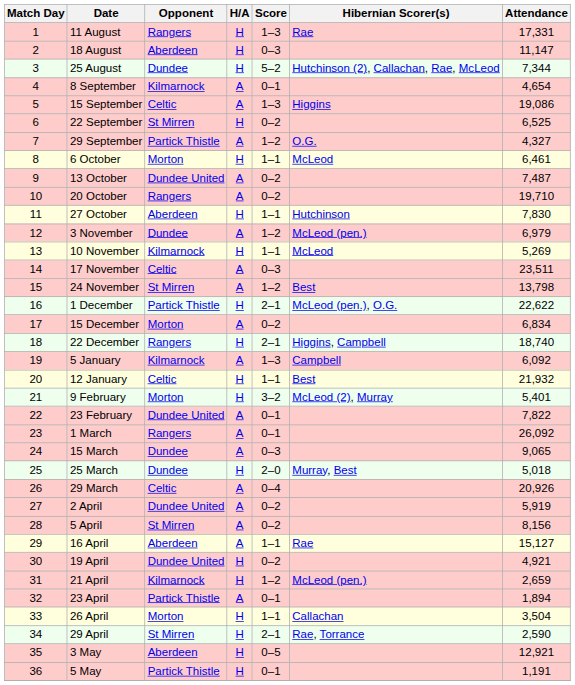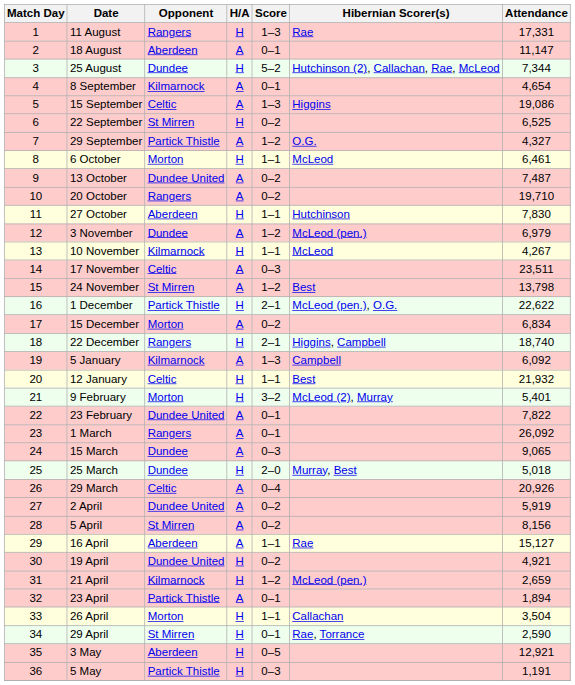 <table class="wikitable" style="text-align:center">
 <tr>
 <th>Match Day</th>
 <th>Date</th>
 <th>Opponent</th>
 <th>H/A</th>
 <th>Score</th>
 <th>Hibernian Scorer(s)</th>
 <th>Attendance</th>
 </tr>
 <tr bgcolor=#FFCCCC>
 <td>1</td>
 <td align=left>11 August</td>
 <td align=left><a href='#'>Rangers</a></td>
 <td><a href='#'>H</a></td>
 <td>1–3</td>
 <td align=left><a href='#'>Rae</a></td>
 <td>17,331</td>
 </tr>
 <tr bgcolor=#FFCCCC>
 <td>2</td>
 <td align=left>18 August</td>
 <td align=left><a href='#'>Aberdeen</a></td>
-<td><a href='#'>H</a></td>
-<td>0–3</td>
+<td><a href='#'>A</a></td>
+<td>0–1</td>
 <td align=left></td>
 <td>11,147</td>
 </tr>
 <tr bgcolor=#EEFFEE>
 <td>3</td>
 <td align=left>25 August</td>
 <td align=left><a href='#'>Dundee</a></td>
 <td><a href='#'>H</a></td>
 <td>5–2</td>
 <td align=left><a href='#'>Hutchinson (2)</a>, <a href='#'>Callachan</a>, <a href='#'>Rae</a>, <a href='#'>McLeod</a></td>
 <td>7,344</td>
 </tr>
 <tr bgcolor=#FFCCCC>
 <td>4</td>
 <td align=left>8 September</td>
 <td align=left><a href='#'>Kilmarnock</a></td>
 <td><a href='#'>A</a></td>
 <td>0–1</td>
 <td align=left></td>
 <td>4,654</td>
 </tr>
 <tr bgcolor=#FFCCCC>
 <td>5</td>
 <td align=left>15 September</td>
 <td align=left><a href='#'>Celtic</a></td>
 <td><a href='#'>A</a></td>
 <td>1–3</td>
 <td align=left><a href='#'>Higgins</a></td>
 <td>19,086</td>
 </tr>
 <tr bgcolor=#FFCCCC>
 <td>6</td>
 <td align=left>22 September</td>
 <td align=left><a href='#'>St Mirren</a></td>
 <td><a href='#'>H</a></td>
 <td>0–2</td>
 <td align=left></td>
 <td>6,525</td>
 </tr>
 <tr bgcolor=#FFCCCC>
 <td>7</td>
 <td align=left>29 September</td>
 <td align=left><a href='#'>Partick Thistle</a></td>
 <td><a href='#'>A</a></td>
 <td>1–2</td>
 <td align=left><a href='#'>O.G.</a></td>
 <td>4,327</td>
 </tr>
 <tr bgcolor=#FFFFDD>
 <td>8</td>
 <td align=left>6 October</td>
 <td align=left><a href='#'>Morton</a></td>
 <td><a href='#'>H</a></td>
 <td>1–1</td>
 <td align=left><a href='#'>McLeod</a></td>
 <td>6,461</td>
 </tr>
 <tr bgcolor=#FFCCCC>
 <td>9</td>
 <td align=left>13 October</td>
 <td align=left><a href='#'>Dundee United</a></td>
 <td><a href='#'>A</a></td>
 <td>0–2</td>
 <td align=left></td>
 <td>7,487</td>
 </tr>
 <tr bgcolor=#FFCCCC>
 <td>10</td>
 <td align=left>20 October</td>
 <td align=left><a href='#'>Rangers</a></td>
 <td><a href='#'>A</a></td>
 <td>0–2</td>
 <td align=left></td>
 <td>19,710</td>
 </tr>
 <tr bgcolor=#FFFFDD>
 <td>11</td>
 <td align=left>27 October</td>
 <td align=left><a href='#'>Aberdeen</a></td>
 <td><a href='#'>H</a></td>
 <td>1–1</td>
 <td align=left><a href='#'>Hutchinson</a></td>
 <td>7,830</td>
 </tr>
 <tr bgcolor=#FFCCCC>
 <td>12</td>
 <td align=left>3 November</td>
 <td align=left><a href='#'>Dundee</a></td>
 <td><a href='#'>A</a></td>
 <td>1–2</td>
 <td align=left><a href='#'>McLeod (pen.)</a></td>
 <td>6,979</td>
 </tr>
 <tr bgcolor=#FFFFDD>
 <td>13</td>
 <td align=left>10 November</td>
 <td align=left><a href='#'>Kilmarnock</a></td>
 <td><a href='#'>H</a></td>
 <td>1–1</td>
 <td align=left><a href='#'>McLeod</a></td>
-<td>5,269</td>
+<td>4,267</td>
 </tr>
 <tr bgcolor=#FFCCCC>
 <td>14</td>
 <td align=left>17 November</td>
 <td align=left><a href='#'>Celtic</a></td>
 <td><a href='#'>A</a></td>
 <td>0–3</td>
 <td align=left></td>
 <td>23,511</td>
 </tr>
 <tr bgcolor=#FFCCCC>
 <td>15</td>
 <td align=left>24 November</td>
 <td align=left><a href='#'>St Mirren</a></td>
 <td><a href='#'>A</a></td>
 <td>1–2</td>
 <td align=left><a href='#'>Best</a></td>
 <td>13,798</td>
 </tr>
 <tr bgcolor=#EEFFEE>
 <td>16</td>
 <td align=left>1 December</td>
 <td align=left><a href='#'>Partick Thistle</a></td>
 <td><a href='#'>H</a></td>
 <td>2–1</td>
 <td align=left><a href='#'>McLeod (pen.)</a>, <a href='#'>O.G.</a></td>
 <td>22,622</td>
 </tr>
 <tr bgcolor=#FFCCCC>
 <td>17</td>
 <td align=left>15 December</td>
 <td align=left><a href='#'>Morton</a></td>
 <td><a href='#'>A</a></td>
 <td>0–2</td>
 <td align=left></td>
 <td>6,834</td>
 </tr>
 <tr bgcolor=#EEFFEE>
 <td>18</td>
 <td align=left>22 December</td>
 <td align=left><a href='#'>Rangers</a></td>
 <td><a href='#'>H</a></td>
 <td>2–1</td>
 <td align=left><a href='#'>Higgins</a>, <a href='#'>Campbell</a></td>
 <td>18,740</td>
 </tr>
 <tr bgcolor=#FFCCCC>
 <td>19</td>
 <td align=left>5 January</td>
 <td align=left><a href='#'>Kilmarnock</a></td>
 <td><a href='#'>A</a></td>
 <td>1–3</td>
 <td align=left><a href='#'>Campbell</a></td>
 <td>6,092</td>
 </tr>
 <tr bgcolor=#FFFFDD>
 <td>20</td>
 <td align=left>12 January</td>
 <td align=left><a href='#'>Celtic</a></td>
 <td><a href='#'>H</a></td>
 <td>1–1</td>
 <td align=left><a href='#'>Best</a></td>
 <td>21,932</td>
 </tr>
 <tr bgcolor=#EEFFEE>
 <td>21</td>
 <td align=left>9 February</td>
 <td align=left><a href='#'>Morton</a></td>
 <td><a href='#'>H</a></td>
 <td>3–2</td>
 <td align=left><a href='#'>McLeod (2)</a>, <a href='#'>Murray</a></td>
 <td>5,401</td>
 </tr>
 <tr bgcolor=#FFCCCC>
 <td>22</td>
 <td align=left>23 February</td>
 <td align=left><a href='#'>Dundee United</a></td>
 <td><a href='#'>A</a></td>
 <td>0–1</td>
 <td align=left></td>
 <td>7,822</td>
 </tr>
 <tr bgcolor=#FFCCCC>
 <td>23</td>
 <td align=left>1 March</td>
 <td align=left><a href='#'>Rangers</a></td>
 <td><a href='#'>A</a></td>
 <td>0–1</td>
 <td align=left></td>
 <td>26,092</td>
 </tr>
 <tr bgcolor=#FFCCCC>
 <td>24</td>
 <td align=left>15 March</td>
 <td align=left><a href='#'>Dundee</a></td>
 <td><a href='#'>A</a></td>
 <td>0–3</td>
 <td align=left></td>
 <td>9,065</td>
 </tr>
 <tr bgcolor=#EEFFEE>
 <td>25</td>
 <td align=left>25 March</td>
 <td align=left><a href='#'>Dundee</a></td>
 <td><a href='#'>H</a></td>
 <td>2–0</td>
 <td align=left><a href='#'>Murray</a>, <a href='#'>Best</a></td>
 <td>5,018</td>
 </tr>
 <tr bgcolor=#FFCCCC>
 <td>26</td>
 <td align=left>29 March</td>
 <td align=left><a href='#'>Celtic</a></td>
 <td><a href='#'>A</a></td>
 <td>0–4</td>
 <td align=left></td>
 <td>20,926</td>
 </tr>
 <tr bgcolor=#FFCCCC>
 <td>27</td>
 <td align=left>2 April</td>
 <td align=left><a href='#'>Dundee United</a></td>
 <td><a href='#'>A</a></td>
 <td>0–2</td>
 <td align=left></td>
 <td>5,919</td>
 </tr>
 <tr bgcolor=#FFCCCC>
 <td>28</td>
 <td align=left>5 April</td>
 <td align=left><a href='#'>St Mirren</a></td>
 <td><a href='#'>A</a></td>
 <td>0–2</td>
 <td align=left></td>
 <td>8,156</td>
 </tr>
 <tr bgcolor=#FFFFDD>
 <td>29</td>
 <td align=left>16 April</td>
 <td align=left><a href='#'>Aberdeen</a></td>
 <td><a href='#'>A</a></td>
 <td>1–1</td>
 <td align=left><a href='#'>Rae</a></td>
 <td>15,127</td>
 </tr>
 <tr bgcolor=#FFCCCC>
 <td>30</td>
 <td align=left>19 April</td>
 <td align=left><a href='#'>Dundee United</a></td>
 <td><a href='#'>H</a></td>
 <td>0–2</td>
 <td align=left></td>
 <td>4,921</td>
 </tr>
 <tr bgcolor=#FFCCCC>
 <td>31</td>
 <td align=left>21 April</td>
 <td align=left><a href='#'>Kilmarnock</a></td>
 <td><a href='#'>H</a></td>
 <td>1–2</td>
 <td align=left><a href='#'>McLeod (pen.)</a></td>
 <td>2,659</td>
 </tr>
 <tr bgcolor=#FFCCCC>
 <td>32</td>
 <td align=left>23 April</td>
 <td align=left><a href='#'>Partick Thistle</a></td>
 <td><a href='#'>A</a></td>
 <td>0–1</td>
 <td align=left></td>
 <td>1,894</td>
 </tr>
 <tr bgcolor=#FFFFDD>
 <td>33</td>
 <td align=left>26 April</td>
 <td align=left><a href='#'>Morton</a></td>
 <td><a href='#'>H</a></td>
 <td>1–1</td>
 <td align=left><a href='#'>Callachan</a></td>
 <td>3,504</td>
 </tr>
 <tr bgcolor=#EEFFEE>
 <td>34</td>
 <td align=left>29 April</td>
 <td align=left><a href='#'>St Mirren</a></td>
 <td><a href='#'>H</a></td>
-<td>2–1</td>
+<td>0–1</td>
 <td align=left><a href='#'>Rae</a>, <a href='#'>Torrance</a></td>
 <td>2,590</td>
 </tr>
 <tr bgcolor=#FFCCCC>
 <td>35</td>
 <td align=left>3 May</td>
 <td align=left><a href='#'>Aberdeen</a></td>
 <td><a href='#'>H</a></td>
 <td>0–5</td>
 <td align=left></td>
 <td>12,921</td>
 </tr>
 <tr bgcolor=#FFCCCC>
 <td>36</td>
 <td align=left>5 May</td>
 <td align=left><a href='#'>Partick Thistle</a></td>
 <td><a href='#'>H</a></td>
-<td>0–1</td>
+<td>0–3</td>
 <td align=left></td>
 <td>1,191</td>
 </tr>
 <tr>
 </tr>
 </table>
